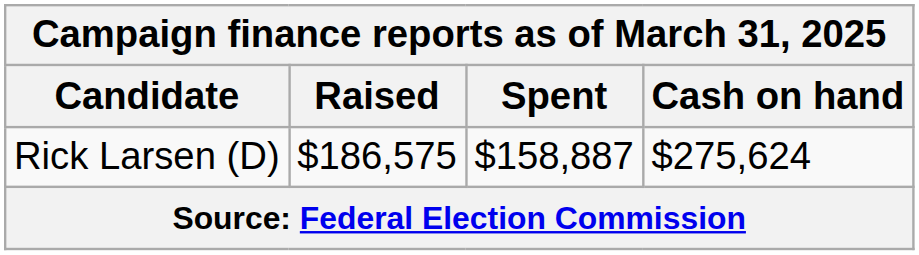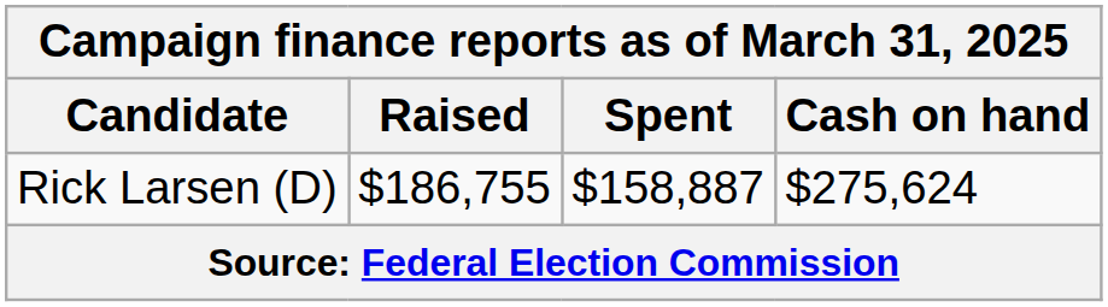 <table class="wikitable sortable">
 <tr>
 <th colspan=4>Campaign finance reports as of March 31, 2025</th>
 </tr>
 <tr style="text-align:center;">
 <th>Candidate</th>
 <th>Raised</th>
 <th>Spent</th>
 <th>Cash on hand</th>
 </tr>
 <tr>
 <td>Rick Larsen (D)</td>
-<td>$186,575</td>
+<td>$186,755</td>
 <td>$158,887</td>
 <td>$275,624</td>
 </tr>
 <tr>
 <th colspan="4"><small>Source: <a href='#'>Federal Election Commission</a></small></th>
 </tr>
 </table>
